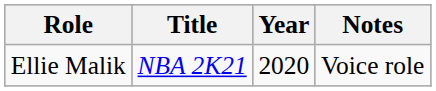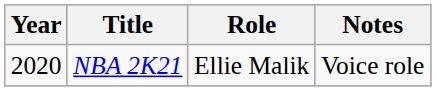 <table class="wikitable">
 <tr>
+<th>Year</th>
+<th>Title</th>
 <th>Role</th>
-<th>Title</th>
-<th>Year</th>
 <th>Notes</th>
 </tr>
 <tr>
+<td>2020</td>
+<td><em><a href='#'>NBA 2K21</a></em></td>
 <td>Ellie Malik</td>
-<td><em><a href='#'>NBA 2K21</a></em></td>
-<td>2020</td>
 <td>Voice role</td>
 </tr>
 </table>
